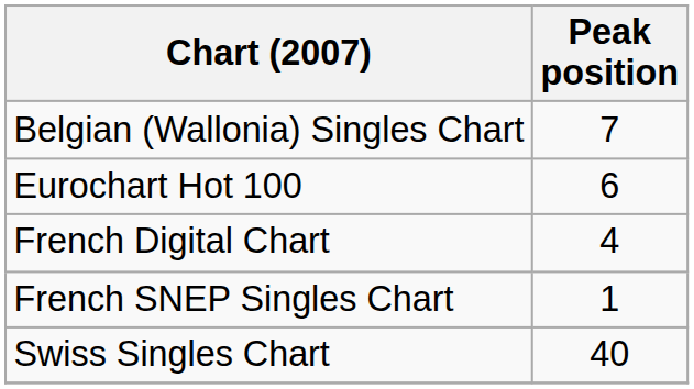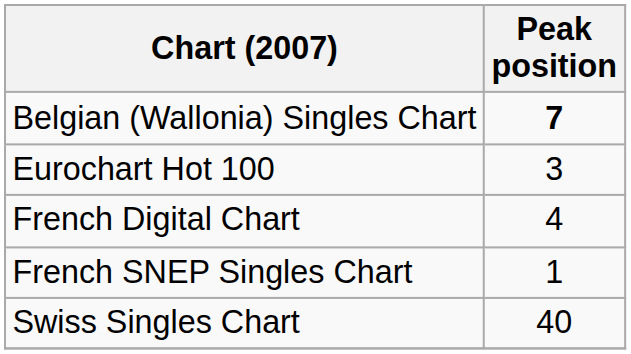 <table class="wikitable sortable">
 <tr>
 <th>Chart (2007)</th>
 <th>Peak<br>position</th>
 </tr>
 <tr>
 <td>Belgian (Wallonia) Singles Chart</td>
-<td align="center">7</td>
+<td align="center"><strong>7</strong></td>
 </tr>
 <tr>
 <td>Eurochart Hot 100</td>
-<td align="center">6</td>
+<td align="center">3</td>
 </tr>
 <tr>
 <td>French Digital Chart</td>
 <td align="center">4</td>
 </tr>
 <tr>
 <td>French SNEP Singles Chart</td>
 <td align="center">1</td>
 </tr>
 <tr>
 <td>Swiss Singles Chart</td>
 <td align="center">40</td>
 </tr>
 <tr>
 </tr>
 </table>
